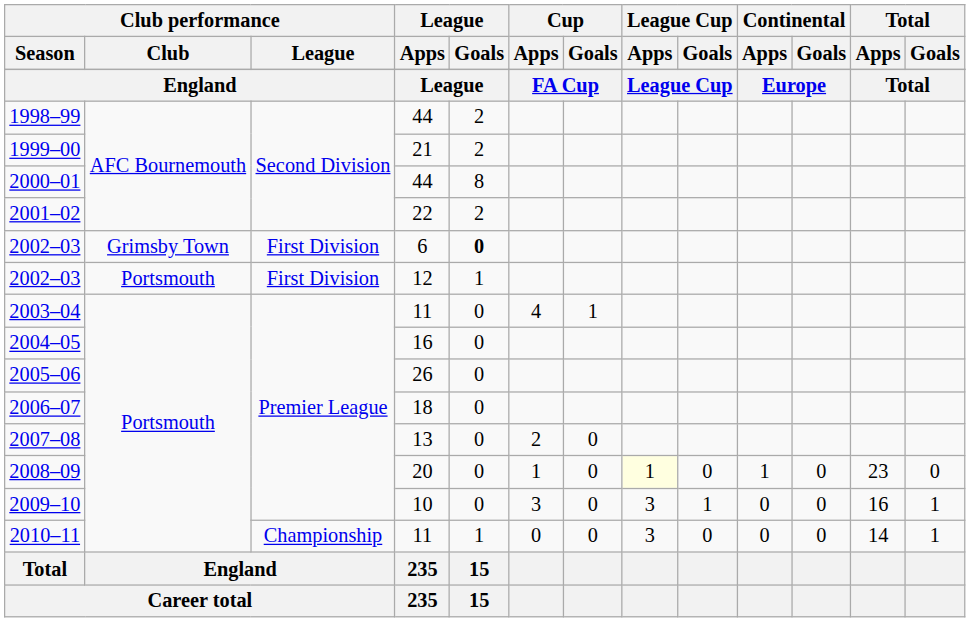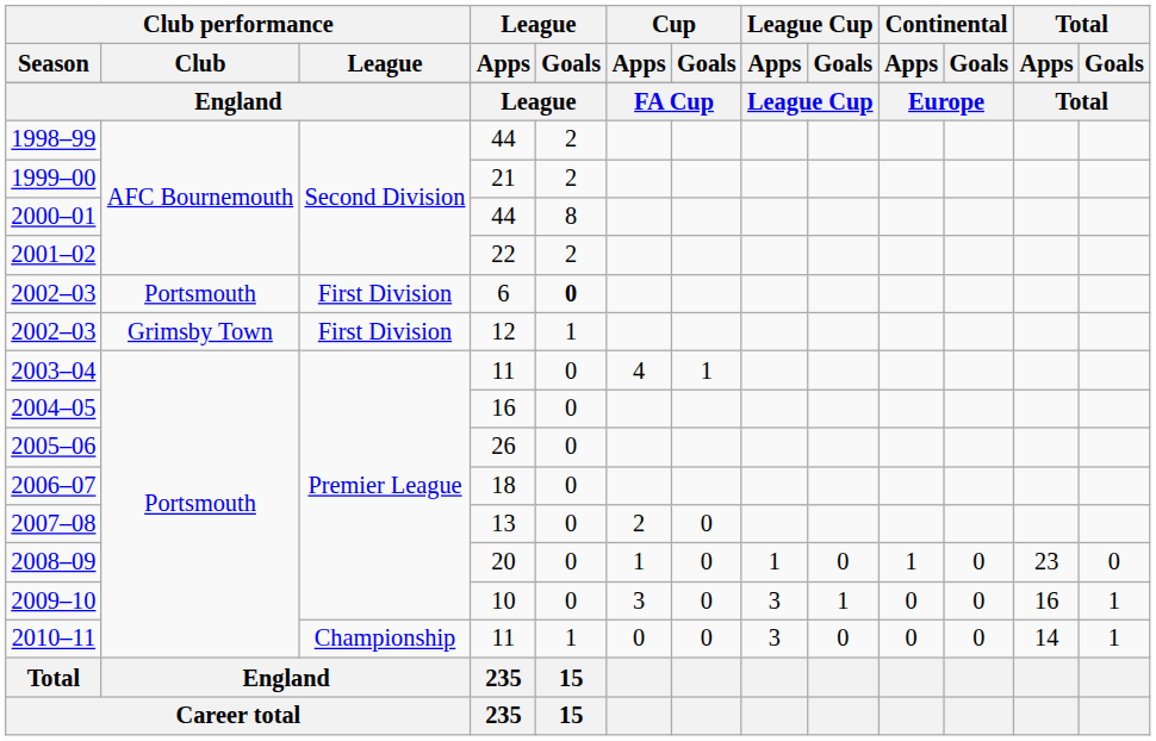 <table class="wikitable" style="text-align:center">
 <tr>
 <th colspan=3>Club performance</th>
 <th colspan=2>League</th>
 <th colspan=2>Cup</th>
 <th colspan=2>League Cup</th>
 <th colspan=2>Continental</th>
 <th colspan=2>Total</th>
 </tr>
 <tr>
 <th>Season</th>
 <th>Club</th>
 <th>League</th>
 <th>Apps</th>
 <th>Goals</th>
 <th>Apps</th>
 <th>Goals</th>
 <th>Apps</th>
 <th>Goals</th>
 <th>Apps</th>
 <th>Goals</th>
 <th>Apps</th>
 <th>Goals</th>
 </tr>
 <tr>
 </tr>
 <tr>
 <th colspan=3>England</th>
 <th colspan=2>League</th>
 <th colspan=2><a href='#'>FA Cup</a></th>
 <th colspan=2><a href='#'>League Cup</a></th>
 <th colspan=2><a href='#'>Europe</a></th>
 <th colspan=2>Total</th>
 </tr>
 <tr>
 <td><a href='#'>1998–99</a></td>
 <td rowspan="4"><a href='#'>AFC Bournemouth</a></td>
 <td rowspan="4"><a href='#'>Second Division</a></td>
 <td>44</td>
 <td>2</td>
 <td></td>
 <td></td>
 <td></td>
 <td></td>
 <td></td>
 <td></td>
 <td></td>
 <td></td>
 </tr>
 <tr>
 <td><a href='#'>1999–00</a></td>
 <td>21</td>
 <td>2</td>
 <td></td>
 <td></td>
 <td></td>
 <td></td>
 <td></td>
 <td></td>
 <td></td>
 <td></td>
 </tr>
 <tr>
 <td><a href='#'>2000–01</a></td>
 <td>44</td>
 <td>8</td>
 <td></td>
 <td></td>
 <td></td>
 <td></td>
 <td></td>
 <td></td>
 <td></td>
 <td></td>
 </tr>
 <tr>
 <td><a href='#'>2001–02</a></td>
 <td>22</td>
 <td>2</td>
 <td></td>
 <td></td>
 <td></td>
 <td></td>
 <td></td>
 <td></td>
 <td></td>
 <td></td>
 </tr>
 <tr>
 <td><a href='#'>2002–03</a></td>
-<td><a href='#'>Grimsby Town</a></td>
+<td><a href='#'>Portsmouth</a></td>
 <td><a href='#'>First Division</a></td>
 <td>6</td>
 <td><strong>0</strong></td>
 <td></td>
 <td></td>
 <td></td>
 <td></td>
 <td></td>
 <td></td>
 <td></td>
 <td></td>
 </tr>
 <tr>
 <td><a href='#'>2002–03</a></td>
-<td><a href='#'>Portsmouth</a></td>
+<td><a href='#'>Grimsby Town</a></td>
 <td><a href='#'>First Division</a></td>
 <td>12</td>
 <td>1</td>
 <td></td>
 <td></td>
 <td></td>
 <td></td>
 <td></td>
 <td></td>
 <td></td>
 <td></td>
 </tr>
 <tr>
 <td><a href='#'>2003–04</a></td>
 <td rowspan="8"><a href='#'>Portsmouth</a></td>
 <td rowspan="7"><a href='#'>Premier League</a></td>
 <td>11</td>
 <td>0</td>
 <td>4</td>
 <td>1</td>
 <td></td>
 <td></td>
 <td></td>
 <td></td>
 <td></td>
 <td></td>
 </tr>
 <tr>
 <td><a href='#'>2004–05</a></td>
 <td>16</td>
 <td>0</td>
 <td></td>
 <td></td>
 <td></td>
 <td></td>
 <td></td>
 <td></td>
 <td></td>
 <td></td>
 </tr>
 <tr>
 <td><a href='#'>2005–06</a></td>
 <td>26</td>
 <td>0</td>
 <td></td>
 <td></td>
 <td></td>
 <td></td>
 <td></td>
 <td></td>
 <td></td>
 <td></td>
 </tr>
 <tr>
 <td><a href='#'>2006–07</a></td>
 <td>18</td>
 <td>0</td>
 <td></td>
 <td></td>
 <td></td>
 <td></td>
 <td></td>
 <td></td>
 <td></td>
 <td></td>
 </tr>
 <tr>
 <td><a href='#'>2007–08</a></td>
 <td>13</td>
 <td>0</td>
 <td>2</td>
 <td>0</td>
 <td></td>
 <td></td>
 <td></td>
 <td></td>
 <td></td>
 </tr>
 <tr>
 <td><a href='#'>2008–09</a></td>
 <td>20</td>
 <td>0</td>
 <td>1</td>
 <td>0</td>
-<td style="background: lightyellow;">1</td>
+<td>1</td>
 <td>0</td>
 <td>1</td>
 <td>0</td>
 <td>23</td>
 <td>0</td>
 </tr>
 <tr>
 <td><a href='#'>2009–10</a></td>
 <td>10</td>
 <td>0</td>
 <td>3</td>
 <td>0</td>
 <td>3</td>
 <td>1</td>
 <td>0</td>
 <td>0</td>
 <td>16</td>
 <td>1</td>
 </tr>
 <tr>
 <td><a href='#'>2010–11</a></td>
 <td><a href='#'>Championship</a></td>
 <td>11</td>
 <td>1</td>
 <td>0</td>
 <td>0</td>
 <td>3</td>
 <td>0</td>
 <td>0</td>
 <td>0</td>
 <td>14</td>
 <td>1</td>
 </tr>
 <tr>
 <th rowspan=1>Total</th>
 <th colspan=2>England</th>
 <th>235</th>
 <th>15</th>
 <th></th>
 <th></th>
 <th></th>
 <th></th>
 <th></th>
 <th></th>
 <th></th>
 <th></th>
 </tr>
 <tr>
 <th colspan=3>Career total</th>
 <th>235</th>
 <th>15</th>
 <th></th>
 <th></th>
 <th></th>
 <th></th>
 <th></th>
 <th></th>
 <th></th>
 <th></th>
 </tr>
 </table>
